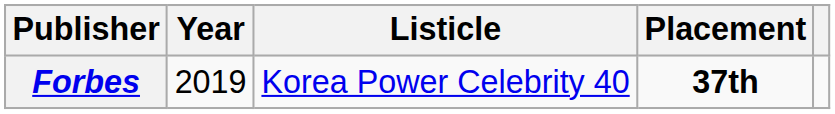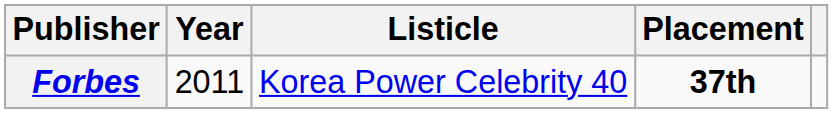 <table class="wikitable plainrowheaders sortable" style="margin-right: 0;">
 <tr>
 <th scope="col">Publisher</th>
 <th scope="col">Year</th>
 <th scope="col">Listicle</th>
 <th scope="col">Placement</th>
 <th scope="col" class="unsortable"></th>
 </tr>
 <tr>
 <th scope="row"><em><a href='#'>Forbes</a></em></th>
-<td style="text-align:center;">2019</td>
+<td style="text-align:center;">2011</td>
 <td><a href='#'>Korea Power Celebrity 40</a></td>
 <td style="text-align:center;"><strong>37th</strong></td>
 <td style="text-align:center;"></td>
 </tr>
 </table>
